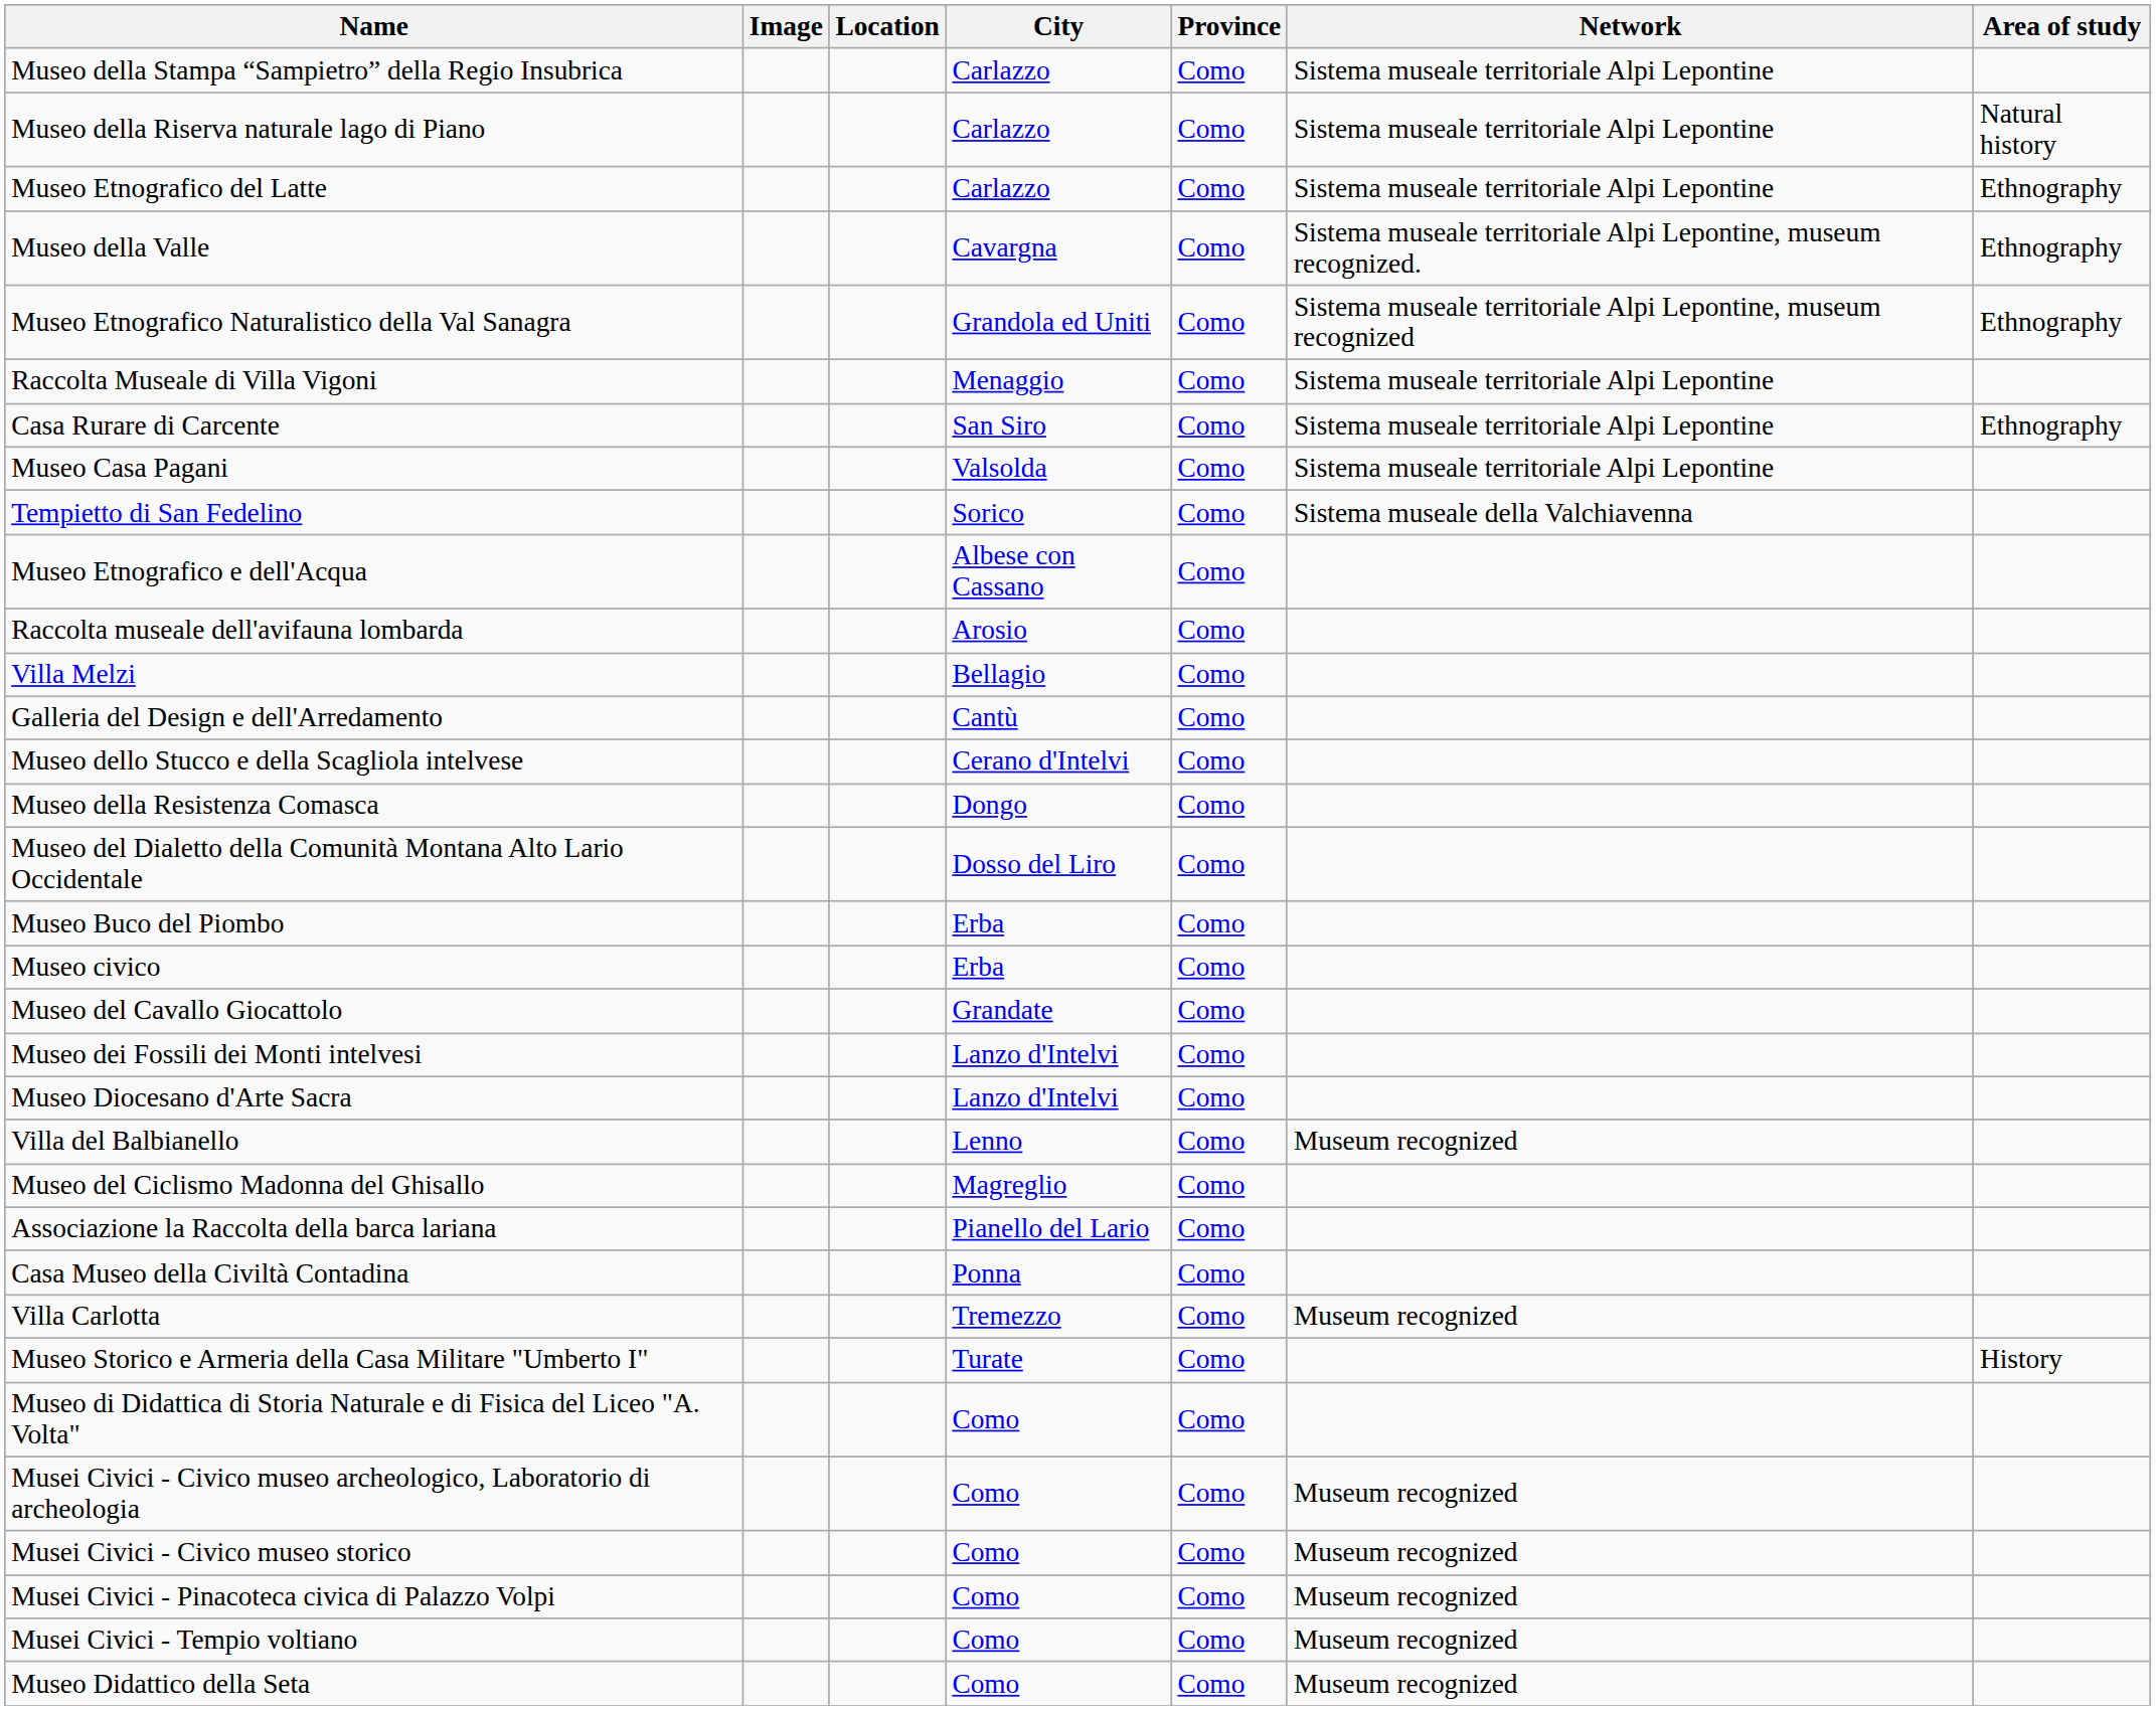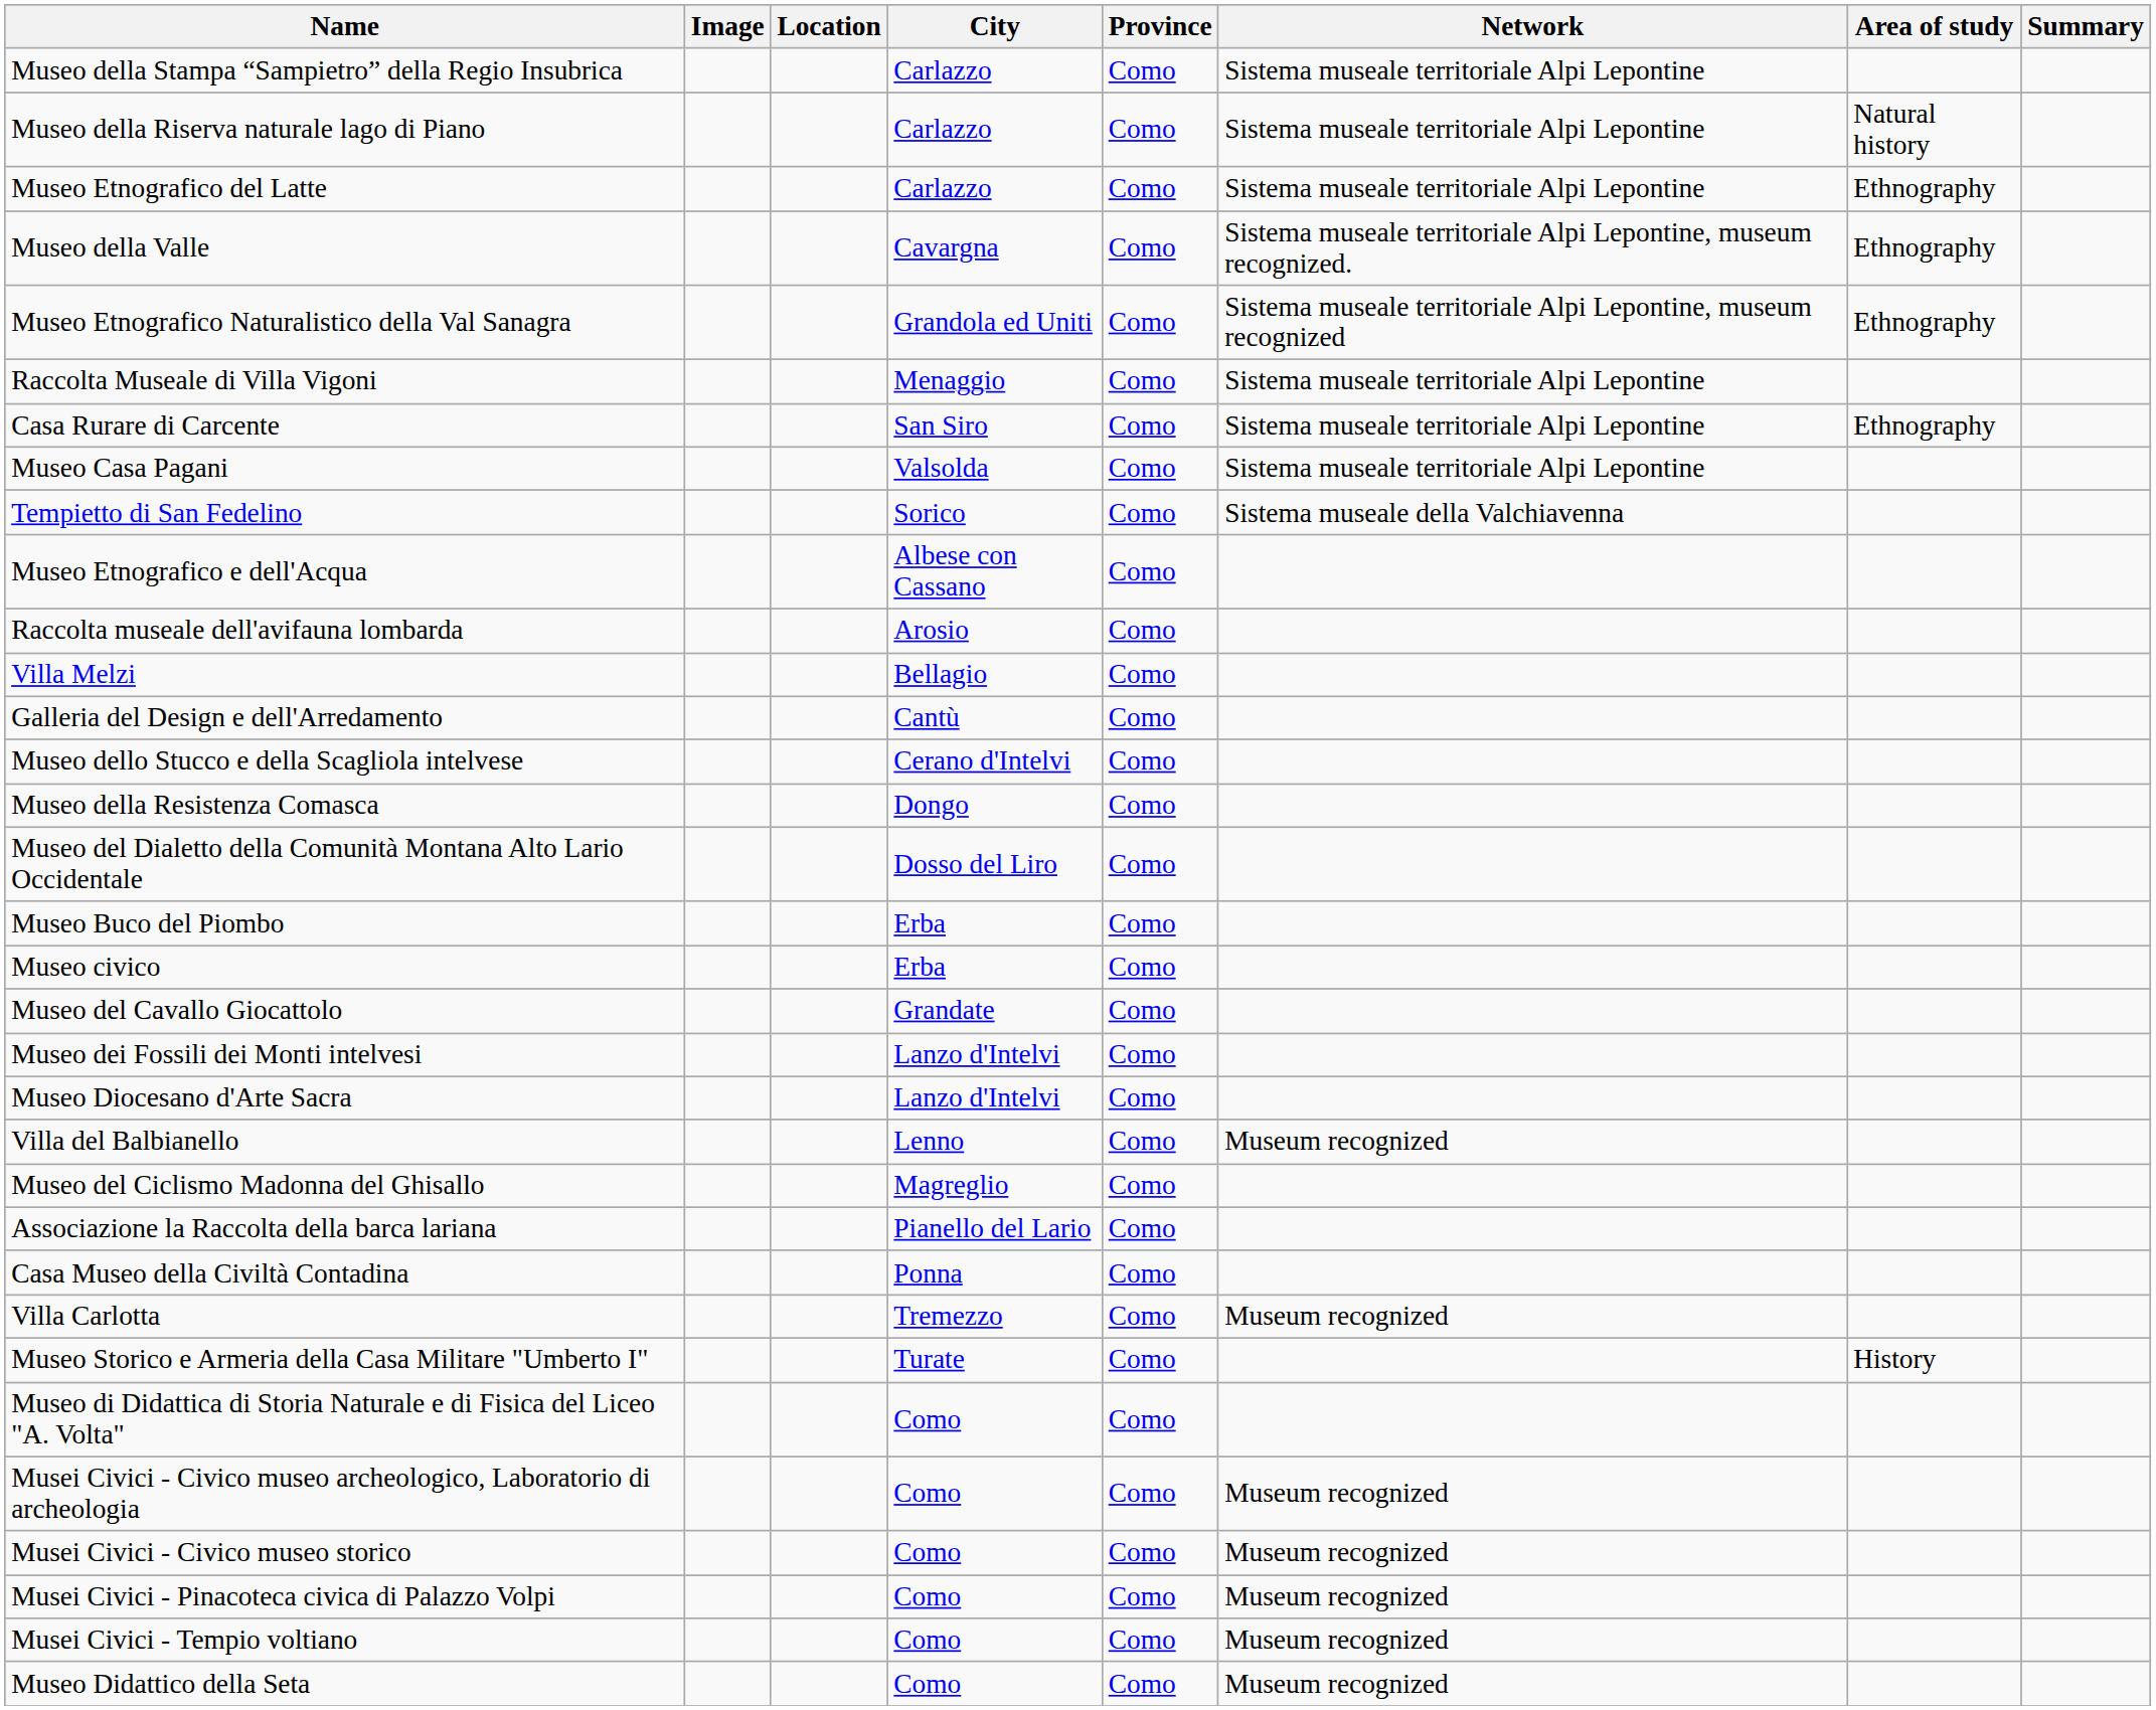 <table class="wikitable sortable">
 <tr>
 <th>Name</th>
 <th>Image</th>
 <th>Location</th>
 <th>City</th>
 <th>Province</th>
 <th>Network</th>
 <th>Area of study</th>
+<th>Summary</th>
 </tr>
 <tr>
 <td>Museo della Stampa “Sampietro” della Regio Insubrica</td>
 <td></td>
 <td></td>
 <td><a href='#'>Carlazzo</a></td>
 <td><a href='#'>Como</a></td>
 <td>Sistema museale territoriale Alpi Lepontine</td>
+<td></td>
 <td></td>
 </tr>
 <tr>
 <td>Museo della Riserva naturale lago di Piano</td>
 <td></td>
 <td></td>
 <td><a href='#'>Carlazzo</a></td>
 <td><a href='#'>Como</a></td>
 <td>Sistema museale territoriale Alpi Lepontine</td>
 <td>Natural history</td>
+<td></td>
 </tr>
 <tr>
 <td>Museo Etnografico del Latte</td>
 <td></td>
 <td></td>
 <td><a href='#'>Carlazzo</a></td>
 <td><a href='#'>Como</a></td>
 <td>Sistema museale territoriale Alpi Lepontine</td>
 <td>Ethnography</td>
+<td></td>
 </tr>
 <tr>
 <td>Museo della Valle</td>
 <td></td>
 <td></td>
 <td><a href='#'>Cavargna</a></td>
 <td><a href='#'>Como</a></td>
 <td>Sistema museale territoriale Alpi Lepontine, museum recognized.</td>
 <td>Ethnography</td>
+<td></td>
 </tr>
 <tr>
 <td>Museo Etnografico Naturalistico della Val Sanagra</td>
 <td></td>
 <td></td>
 <td><a href='#'>Grandola ed Uniti</a></td>
 <td><a href='#'>Como</a></td>
 <td>Sistema museale territoriale Alpi Lepontine, museum recognized</td>
 <td>Ethnography</td>
+<td></td>
 </tr>
 <tr>
 <td>Raccolta Museale di Villa Vigoni</td>
 <td></td>
 <td></td>
 <td><a href='#'>Menaggio</a></td>
 <td><a href='#'>Como</a></td>
 <td>Sistema museale territoriale Alpi Lepontine</td>
+<td></td>
 <td></td>
 </tr>
 <tr>
 <td>Casa Rurare di Carcente</td>
 <td></td>
 <td></td>
 <td><a href='#'>San Siro</a></td>
 <td><a href='#'>Como</a></td>
 <td>Sistema museale territoriale Alpi Lepontine</td>
 <td>Ethnography</td>
+<td></td>
 </tr>
 <tr>
 <td>Museo Casa Pagani</td>
 <td></td>
 <td></td>
 <td><a href='#'>Valsolda</a></td>
 <td><a href='#'>Como</a></td>
 <td>Sistema museale territoriale Alpi Lepontine</td>
+<td></td>
 <td></td>
 </tr>
 <tr>
 <td><a href='#'>Tempietto di San Fedelino</a></td>
 <td></td>
 <td></td>
 <td><a href='#'>Sorico</a></td>
 <td><a href='#'>Como</a></td>
 <td>Sistema museale della Valchiavenna</td>
 <td></td>
+<td></td>
 </tr>
 <tr>
 <td>Museo Etnografico e dell'Acqua</td>
 <td></td>
 <td></td>
 <td><a href='#'>Albese con Cassano</a></td>
 <td><a href='#'>Como</a></td>
+<td></td>
 <td></td>
 <td></td>
 </tr>
 <tr>
 <td>Raccolta museale dell'avifauna lombarda</td>
 <td></td>
 <td></td>
 <td><a href='#'>Arosio</a></td>
 <td><a href='#'>Como</a></td>
 <td></td>
 <td></td>
+<td></td>
 </tr>
 <tr>
 <td><a href='#'>Villa Melzi</a></td>
 <td></td>
 <td></td>
 <td><a href='#'>Bellagio</a></td>
 <td><a href='#'>Como</a></td>
+<td></td>
 <td></td>
 <td></td>
 </tr>
 <tr>
 <td>Galleria del Design e dell'Arredamento</td>
 <td></td>
 <td></td>
 <td><a href='#'>Cantù</a></td>
 <td><a href='#'>Como</a></td>
 <td></td>
 <td></td>
+<td></td>
 </tr>
 <tr>
 <td>Museo dello Stucco e della Scagliola intelvese</td>
 <td></td>
 <td></td>
 <td><a href='#'>Cerano d'Intelvi</a></td>
 <td><a href='#'>Como</a></td>
+<td></td>
 <td></td>
 <td></td>
 </tr>
 <tr>
 <td>Museo della Resistenza Comasca</td>
 <td></td>
 <td></td>
 <td><a href='#'>Dongo</a></td>
 <td><a href='#'>Como</a></td>
 <td></td>
 <td></td>
+<td></td>
 </tr>
 <tr>
 <td>Museo del Dialetto della Comunità Montana Alto Lario Occidentale</td>
 <td></td>
 <td></td>
 <td><a href='#'>Dosso del Liro</a></td>
 <td><a href='#'>Como</a></td>
+<td></td>
 <td></td>
 <td></td>
 </tr>
 <tr>
 <td>Museo Buco del Piombo</td>
 <td></td>
 <td></td>
 <td><a href='#'>Erba</a></td>
 <td><a href='#'>Como</a></td>
 <td></td>
 <td></td>
+<td></td>
 </tr>
 <tr>
 <td>Museo civico</td>
 <td></td>
 <td></td>
 <td><a href='#'>Erba</a></td>
 <td><a href='#'>Como</a></td>
+<td></td>
 <td></td>
 <td></td>
 </tr>
 <tr>
 <td>Museo del Cavallo Giocattolo</td>
 <td></td>
 <td></td>
 <td><a href='#'>Grandate</a></td>
 <td><a href='#'>Como</a></td>
 <td></td>
 <td></td>
+<td></td>
 </tr>
 <tr>
 <td>Museo dei Fossili dei Monti intelvesi</td>
 <td></td>
 <td></td>
 <td><a href='#'>Lanzo d'Intelvi</a></td>
 <td><a href='#'>Como</a></td>
+<td></td>
 <td></td>
 <td></td>
 </tr>
 <tr>
 <td>Museo Diocesano d'Arte Sacra</td>
 <td></td>
 <td></td>
 <td><a href='#'>Lanzo d'Intelvi</a></td>
 <td><a href='#'>Como</a></td>
 <td></td>
 <td></td>
+<td></td>
 </tr>
 <tr>
 <td>Villa del Balbianello</td>
 <td></td>
 <td></td>
 <td><a href='#'>Lenno</a></td>
 <td><a href='#'>Como</a></td>
 <td>Museum recognized</td>
 <td></td>
+<td></td>
 </tr>
 <tr>
 <td>Museo del Ciclismo Madonna del Ghisallo</td>
 <td></td>
 <td></td>
 <td><a href='#'>Magreglio</a></td>
 <td><a href='#'>Como</a></td>
+<td></td>
 <td></td>
 <td></td>
 </tr>
 <tr>
 <td>Associazione la Raccolta della barca lariana</td>
 <td></td>
 <td></td>
 <td><a href='#'>Pianello del Lario</a></td>
 <td><a href='#'>Como</a></td>
 <td></td>
 <td></td>
+<td></td>
 </tr>
 <tr>
 <td>Casa Museo della Civiltà Contadina</td>
 <td></td>
 <td></td>
 <td><a href='#'>Ponna</a></td>
 <td><a href='#'>Como</a></td>
+<td></td>
 <td></td>
 <td></td>
 </tr>
 <tr>
 <td>Villa Carlotta</td>
 <td></td>
 <td></td>
 <td><a href='#'>Tremezzo</a></td>
 <td><a href='#'>Como</a></td>
 <td>Museum recognized</td>
 <td></td>
+<td></td>
 </tr>
 <tr>
 <td>Museo Storico e Armeria della Casa Militare "Umberto I"</td>
 <td></td>
 <td></td>
 <td><a href='#'>Turate</a></td>
 <td><a href='#'>Como</a></td>
 <td></td>
 <td>History</td>
+<td></td>
 </tr>
 <tr>
 <td>Museo di Didattica di Storia Naturale e di Fisica del Liceo "A. Volta"</td>
 <td></td>
 <td></td>
 <td><a href='#'>Como</a></td>
 <td><a href='#'>Como</a></td>
+<td></td>
 <td></td>
 <td></td>
 </tr>
 <tr>
 <td>Musei Civici - Civico museo archeologico, Laboratorio di archeologia</td>
 <td></td>
 <td></td>
 <td><a href='#'>Como</a></td>
 <td><a href='#'>Como</a></td>
 <td>Museum recognized</td>
 <td></td>
+<td></td>
 </tr>
 <tr>
 <td>Musei Civici - Civico museo storico</td>
 <td></td>
 <td></td>
 <td><a href='#'>Como</a></td>
 <td><a href='#'>Como</a></td>
 <td>Museum recognized</td>
+<td></td>
 <td></td>
 </tr>
 <tr>
 <td>Musei Civici - Pinacoteca civica di Palazzo Volpi</td>
 <td></td>
 <td></td>
 <td><a href='#'>Como</a></td>
 <td><a href='#'>Como</a></td>
 <td>Museum recognized</td>
 <td></td>
+<td></td>
 </tr>
 <tr>
 <td>Musei Civici - Tempio voltiano</td>
 <td></td>
 <td></td>
 <td><a href='#'>Como</a></td>
 <td><a href='#'>Como</a></td>
 <td>Museum recognized</td>
+<td></td>
 <td></td>
 </tr>
 <tr>
 <td>Museo Didattico della Seta</td>
 <td></td>
 <td></td>
 <td><a href='#'>Como</a></td>
 <td><a href='#'>Como</a></td>
 <td>Museum recognized</td>
 <td></td>
+<td></td>
 </tr>
 </table>
